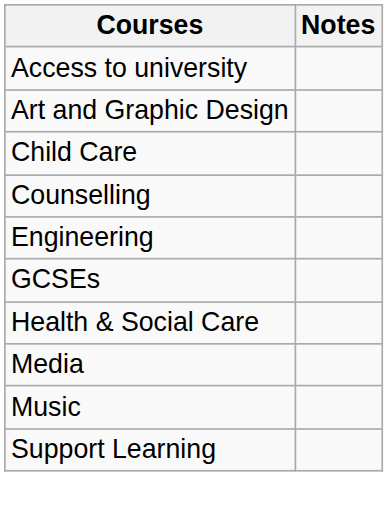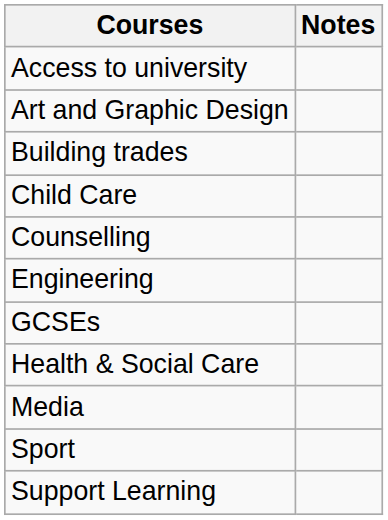 <table class="wikitable sortable">
 <tr>
 <th>Courses</th>
 <th>Notes</th>
 </tr>
 <tr>
 <td>Access to university</td>
 <td></td>
 </tr>
 <tr>
 <td>Art and Graphic Design</td>
+<td></td>
+</tr>
+<tr>
+<td>Building trades</td>
 <td></td>
 </tr>
 <tr>
 <td>Child Care</td>
 <td></td>
 </tr>
 <tr>
 <td>Counselling</td>
 <td></td>
 </tr>
 <tr>
 <td>Engineering</td>
 <td></td>
 </tr>
 <tr>
 <td>GCSEs</td>
 <td></td>
 </tr>
 <tr>
 <td>Health & Social Care</td>
 <td></td>
 </tr>
 <tr>
 <td>Media</td>
 <td></td>
 </tr>
 <tr>
-<td>Music</td>
+<td>Sport</td>
 <td></td>
 </tr>
 <tr>
 <td>Support Learning</td>
 <td></td>
 </tr>
 </table>
